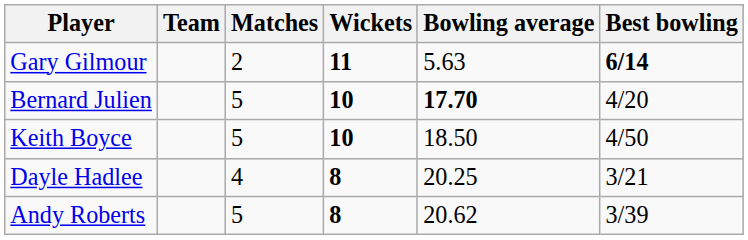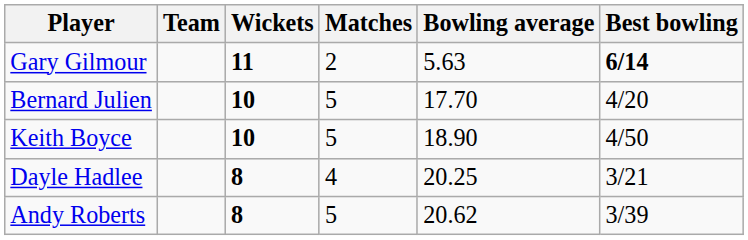 <table class="wikitable">
 <tr>
 <th>Player</th>
 <th>Team</th>
+<th>Wickets</th>
 <th>Matches</th>
-<th>Wickets</th>
 <th>Bowling average</th>
 <th>Best bowling</th>
 </tr>
 <tr>
 <td><a href='#'>Gary Gilmour</a></td>
 <td></td>
+<td><strong>11</strong></td>
 <td>2</td>
-<td><strong>11</strong></td>
 <td>5.63</td>
 <td><strong>6/14</strong></td>
 </tr>
 <tr>
 <td><a href='#'>Bernard Julien</a></td>
 <td></td>
+<td><strong>10</strong></td>
 <td>5</td>
-<td><strong>10</strong></td>
-<td><strong>17.70</strong></td>
+<td>17.70</td>
 <td>4/20</td>
 </tr>
 <tr>
 <td><a href='#'>Keith Boyce</a></td>
 <td></td>
+<td><strong>10</strong></td>
 <td>5</td>
-<td><strong>10</strong></td>
-<td>18.50</td>
+<td>18.90</td>
 <td>4/50</td>
 </tr>
 <tr>
 <td><a href='#'>Dayle Hadlee</a></td>
 <td></td>
+<td><strong>8</strong></td>
 <td>4</td>
-<td><strong>8</strong></td>
 <td>20.25</td>
 <td>3/21</td>
 </tr>
 <tr>
 <td><a href='#'>Andy Roberts</a></td>
 <td></td>
+<td><strong>8</strong></td>
 <td>5</td>
-<td><strong>8</strong></td>
 <td>20.62</td>
 <td>3/39</td>
 </tr>
 </table>
